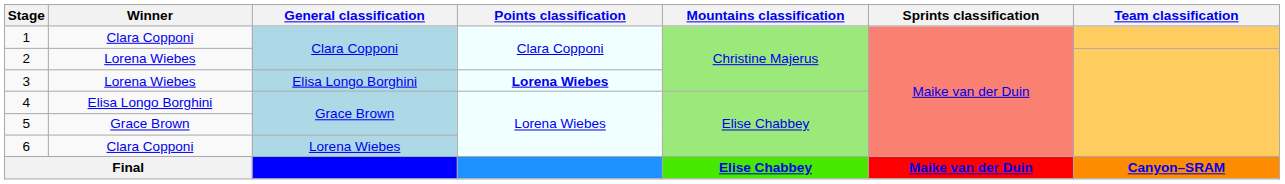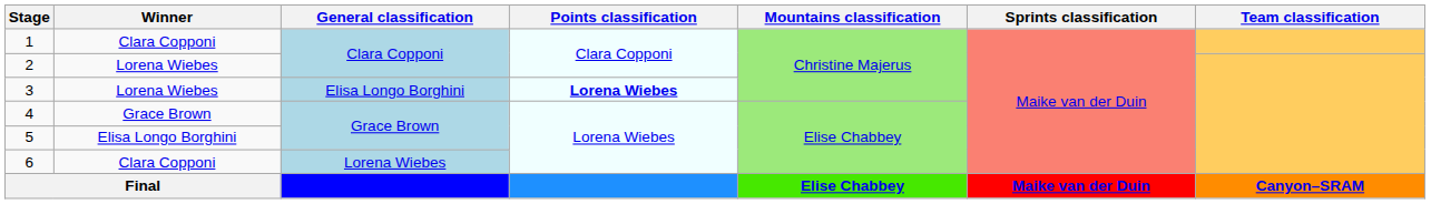 <table class="wikitable" style="text-align: center; font-size:smaller;">
 <tr>
 <th scope="col" width="1%">Stage</th>
 <th scope="col" width="16.5%">Winner</th>
 <th scope="col" width="16.5%"><a href='#'>General classification</a><br></th>
 <th scope="col" width="16.5%"><a href='#'>Points classification</a><br></th>
 <th scope="col" width="16.5%"><a href='#'>Mountains classification</a><br></th>
 <th scope="col" width="16.5%">Sprints classification<br></th>
 <th scope="col" width="16.5%"><a href='#'>Team classification</a></th>
 </tr>
 <tr>
 <td scope="row">1</td>
 <td><a href='#'>Clara Copponi</a></td>
 <td style="background:#ADD8E6;" rowspan="2"><a href='#'>Clara Copponi</a></td>
 <td style="background:azure;" rowspan="2"><a href='#'>Clara Copponi</a></td>
 <td style="background:#9CE97B;" rowspan="3"><a href='#'>Christine Majerus</a></td>
 <td style="background:salmon" rowspan="6"><a href='#'>Maike van der Duin</a></td>
 <td style="background:#FFCD5F;"></td>
 </tr>
 <tr>
 <td scope="row">2</td>
 <td><a href='#'>Lorena Wiebes</a></td>
 <td style="background:#FFCD5F;" rowspan="5"></td>
 </tr>
 <tr>
 <td scope="row">3</td>
 <td><a href='#'>Lorena Wiebes</a></td>
 <td style="background:#ADD8E6;"><a href='#'>Elisa Longo Borghini</a></td>
 <td style="background:azure;"><strong><a href='#'>Lorena Wiebes</a></strong></td>
 </tr>
 <tr>
 <td scope="row">4</td>
-<td><a href='#'>Elisa Longo Borghini</a></td>
+<td><a href='#'>Grace Brown</a></td>
 <td style="background:#ADD8E6;" rowspan="2"><a href='#'>Grace Brown</a></td>
 <td style="background:azure;" rowspan="3"><a href='#'>Lorena Wiebes</a></td>
 <td style="background:#9CE97B;" rowspan="3"><a href='#'>Elise Chabbey</a></td>
 </tr>
 <tr>
 <td scope="row">5</td>
-<td><a href='#'>Grace Brown</a></td>
+<td><a href='#'>Elisa Longo Borghini</a></td>
 </tr>
 <tr>
 <td scope="row">6</td>
 <td><a href='#'>Clara Copponi</a></td>
 <td style="background:#ADD8E6;"><a href='#'>Lorena Wiebes</a></td>
 </tr>
 <tr>
 <th colspan="2" scope="row">Final</th>
 <th style="background:blue;"></th>
 <th style="background:dodgerblue;"></th>
 <th style="background:#46E800;"><a href='#'>Elise Chabbey</a></th>
 <th style="background:red;"><a href='#'>Maike van der Duin</a></th>
 <th style="background:#FF8C00;"><a href='#'>Canyon–SRAM</a></th>
 </tr>
 </table>
